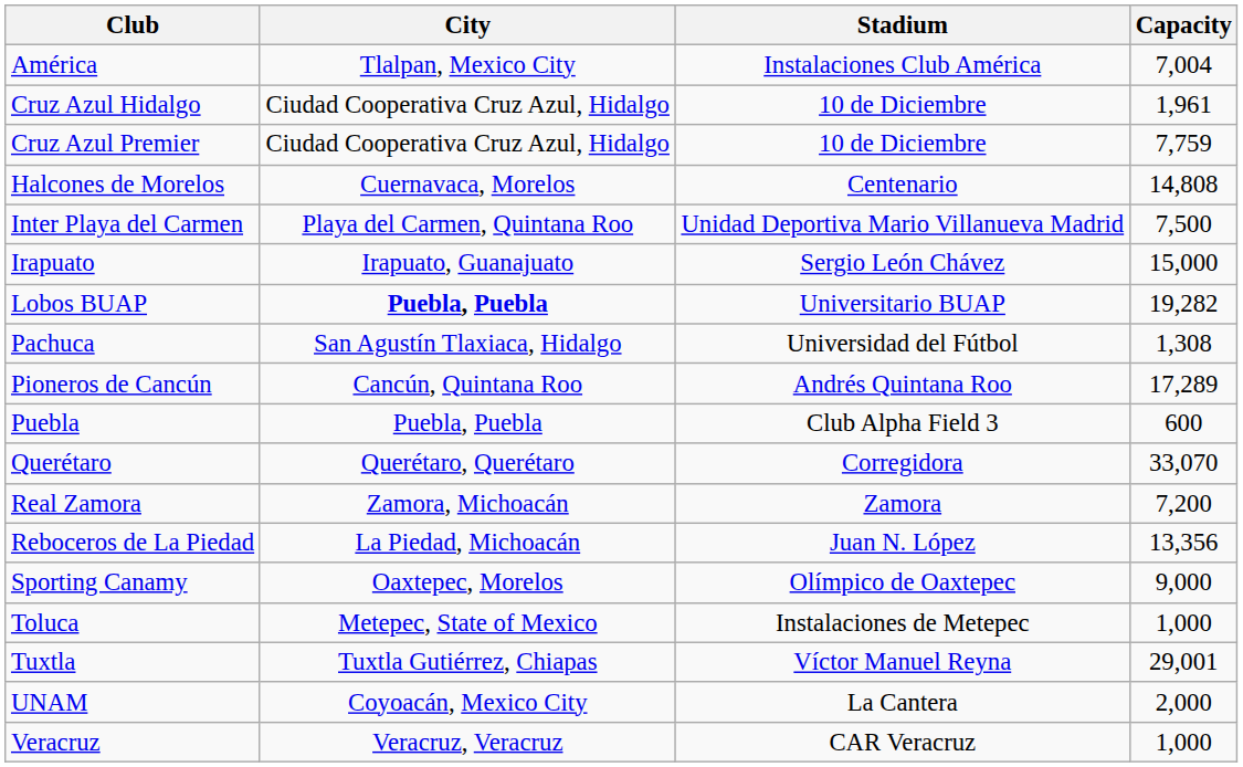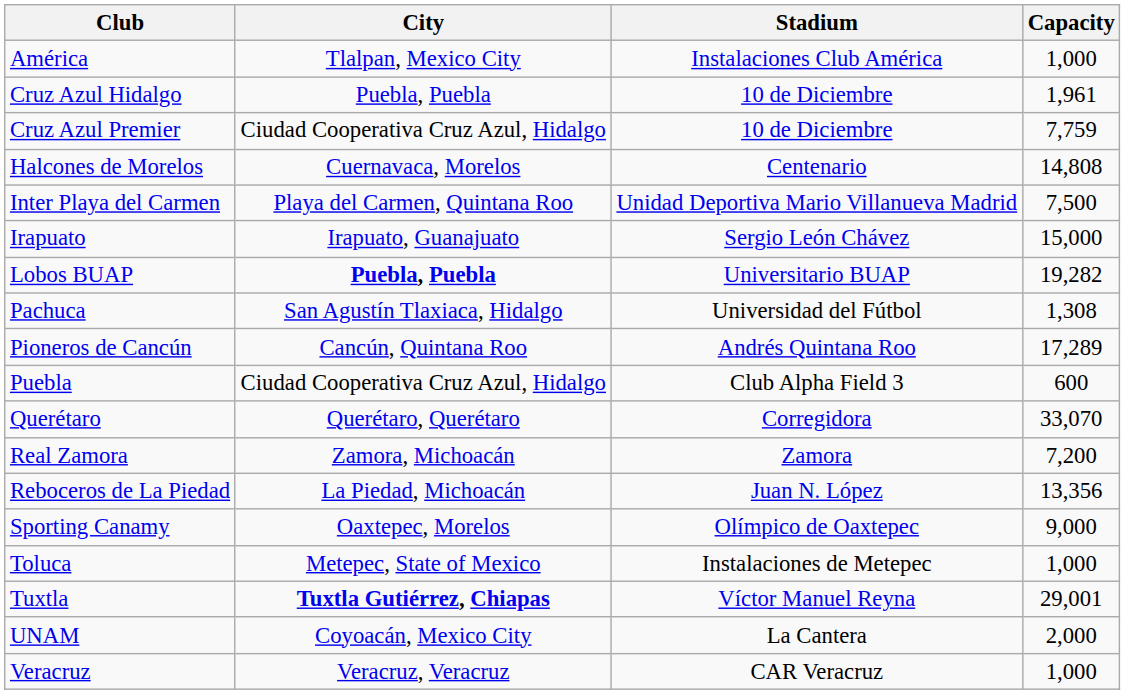 <table class="wikitable sortable" style="text-align: center;">
 <tr>
 <th>Club</th>
 <th>City</th>
 <th>Stadium</th>
 <th>Capacity</th>
 </tr>
 <tr>
 <td align="left"><a href='#'>América</a></td>
 <td><a href='#'>Tlalpan</a>, <a href='#'>Mexico City</a></td>
 <td><a href='#'>Instalaciones Club América</a></td>
-<td>7,004</td>
+<td>1,000</td>
 </tr>
 <tr>
 <td align="left"><a href='#'>Cruz Azul Hidalgo</a></td>
-<td>Ciudad Cooperativa Cruz Azul, <a href='#'>Hidalgo</a></td>
+<td><a href='#'>Puebla</a>, <a href='#'>Puebla</a></td>
 <td><a href='#'>10 de Diciembre</a></td>
 <td>1,961</td>
 </tr>
 <tr>
 <td align="left"><a href='#'>Cruz Azul Premier</a></td>
 <td>Ciudad Cooperativa Cruz Azul, <a href='#'>Hidalgo</a></td>
 <td><a href='#'>10 de Diciembre</a></td>
 <td>7,759</td>
 </tr>
 <tr>
 <td align="left"><a href='#'>Halcones de Morelos</a></td>
 <td><a href='#'>Cuernavaca</a>, <a href='#'>Morelos</a></td>
 <td><a href='#'>Centenario</a></td>
 <td>14,808</td>
 </tr>
 <tr>
 <td align="left"><a href='#'>Inter Playa del Carmen</a></td>
 <td><a href='#'>Playa del Carmen</a>, <a href='#'>Quintana Roo</a></td>
 <td><a href='#'>Unidad Deportiva Mario Villanueva Madrid</a></td>
 <td>7,500</td>
 </tr>
 <tr>
 <td align="left"><a href='#'>Irapuato</a></td>
 <td><a href='#'>Irapuato</a>, <a href='#'>Guanajuato</a></td>
 <td><a href='#'>Sergio León Chávez</a></td>
 <td>15,000</td>
 </tr>
 <tr>
 <td align="left"><a href='#'>Lobos BUAP</a></td>
 <td><strong><a href='#'>Puebla</a>, <a href='#'>Puebla</a></strong></td>
 <td><a href='#'>Universitario BUAP</a></td>
 <td>19,282</td>
 </tr>
 <tr>
 <td align="left"><a href='#'>Pachuca</a></td>
 <td><a href='#'>San Agustín Tlaxiaca</a>, <a href='#'>Hidalgo</a></td>
 <td>Universidad del Fútbol</td>
 <td>1,308</td>
 </tr>
 <tr>
 <td align="left"><a href='#'>Pioneros de Cancún</a></td>
 <td><a href='#'>Cancún</a>, <a href='#'>Quintana Roo</a></td>
 <td><a href='#'>Andrés Quintana Roo</a></td>
 <td>17,289</td>
 </tr>
 <tr>
 <td align="left"><a href='#'>Puebla</a></td>
-<td><a href='#'>Puebla</a>, <a href='#'>Puebla</a></td>
+<td>Ciudad Cooperativa Cruz Azul, <a href='#'>Hidalgo</a></td>
 <td>Club Alpha Field 3</td>
 <td>600</td>
 </tr>
 <tr>
 <td align="left"><a href='#'>Querétaro</a></td>
 <td><a href='#'>Querétaro</a>, <a href='#'>Querétaro</a></td>
 <td><a href='#'>Corregidora</a></td>
 <td>33,070</td>
 </tr>
 <tr>
 <td align="left"><a href='#'>Real Zamora</a></td>
 <td><a href='#'>Zamora</a>, <a href='#'>Michoacán</a></td>
 <td><a href='#'>Zamora</a></td>
 <td>7,200</td>
 </tr>
 <tr>
 <td align="left"><a href='#'>Reboceros de La Piedad</a></td>
 <td><a href='#'>La Piedad</a>, <a href='#'>Michoacán</a></td>
 <td><a href='#'>Juan N. López</a></td>
 <td>13,356</td>
 </tr>
 <tr>
 <td align="left"><a href='#'>Sporting Canamy</a></td>
 <td><a href='#'>Oaxtepec</a>, <a href='#'>Morelos</a></td>
 <td><a href='#'>Olímpico de Oaxtepec</a></td>
 <td>9,000</td>
 </tr>
 <tr>
 <td align=left><a href='#'>Toluca</a></td>
 <td><a href='#'>Metepec</a>, <a href='#'>State of Mexico</a></td>
 <td>Instalaciones de Metepec</td>
 <td>1,000</td>
 </tr>
 <tr>
 <td align="left"><a href='#'>Tuxtla</a></td>
-<td><a href='#'>Tuxtla Gutiérrez</a>, <a href='#'>Chiapas</a></td>
+<td><strong><a href='#'>Tuxtla Gutiérrez</a>, <a href='#'>Chiapas</a></strong></td>
 <td><a href='#'>Víctor Manuel Reyna</a></td>
 <td>29,001</td>
 </tr>
 <tr>
 <td align="left"><a href='#'>UNAM</a></td>
 <td><a href='#'>Coyoacán</a>, <a href='#'>Mexico City</a></td>
 <td>La Cantera</td>
 <td>2,000</td>
 </tr>
 <tr>
 <td align="left"><a href='#'>Veracruz</a></td>
 <td><a href='#'>Veracruz</a>, <a href='#'>Veracruz</a></td>
 <td>CAR Veracruz</td>
 <td>1,000</td>
 </tr>
 </table>
